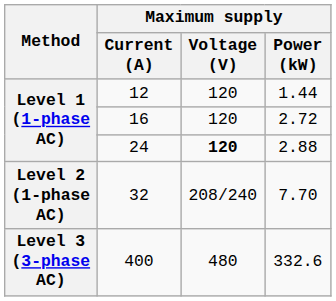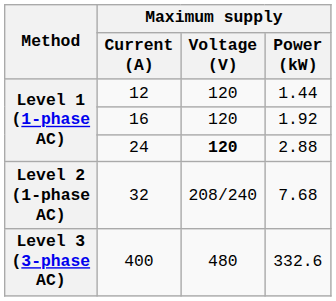 <table class="wikitable mw-collapsible collapsed floatright" style="width:20em;font-size:90%;text-align:center;">
 <tr>
 <th rowspan=2>Method</th>
 <th colspan=3>Maximum supply</th>
 </tr>
 <tr>
 <th>Current (A)</th>
 <th>Voltage (V)</th>
 <th>Power (kW)</th>
 </tr>
 <tr>
 <th rowspan=3>Level 1 (<a href='#'>1-phase</a> AC)</th>
 <td>12</td>
 <td>120</td>
 <td>1.44</td>
 </tr>
 <tr>
 <td>16</td>
 <td>120</td>
-<td>2.72</td>
+<td>1.92</td>
 </tr>
 <tr>
 <td>24</td>
 <td><strong>120</strong></td>
 <td>2.88</td>
 </tr>
 <tr>
 <th>Level 2 (1-phase AC)</th>
 <td>32</td>
 <td>208/240</td>
-<td>7.70</td>
+<td>7.68</td>
 </tr>
 <tr>
 <th>Level 3 (<a href='#'>3-phase</a> AC)</th>
 <td>400</td>
 <td>480</td>
 <td>332.6</td>
 </tr>
 </table>
